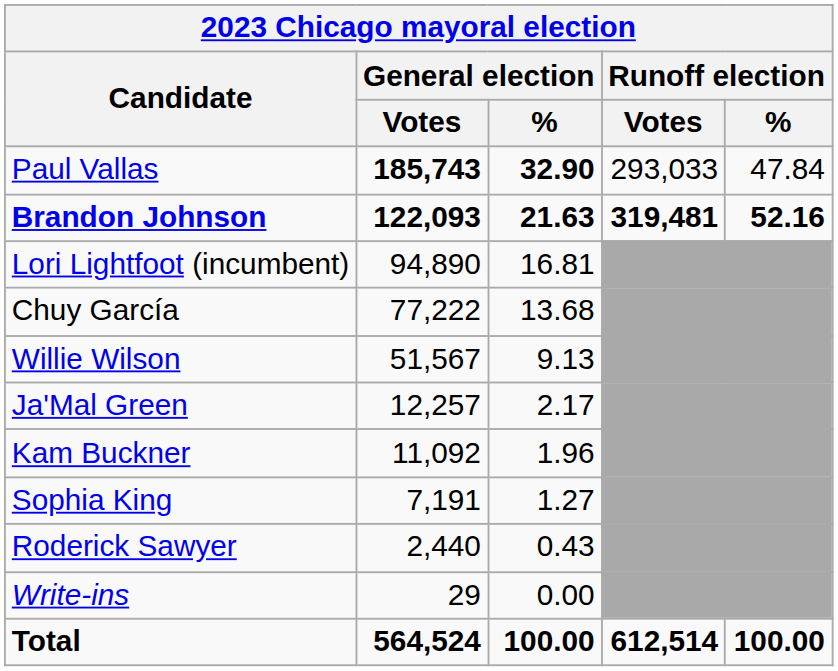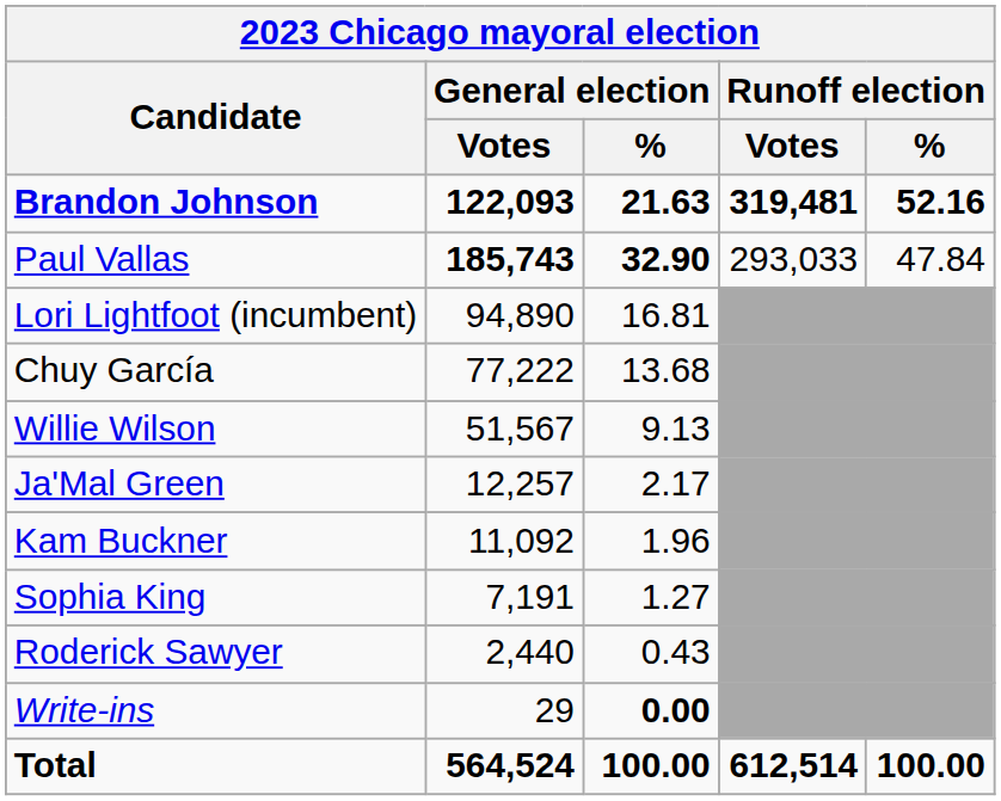 <table class="wikitable">
 <tr>
 <th colspan=5><a href='#'>2023 Chicago mayoral election</a></th>
 </tr>
 <tr>
 <th colspan="1" rowspan="2">Candidate</th>
 <th colspan="2">General election</th>
 <th colspan="2">Runoff election</th>
 </tr>
 <tr>
 <th>Votes</th>
 <th>%</th>
 <th>Votes</th>
 <th>%</th>
 </tr>
 <tr>
+<td><strong><a href='#'>Brandon Johnson</a></strong></td>
+<td align="right"><strong>122,093</strong></td>
+<td align="right"><strong>21.63</strong></td>
+<td align="right"><strong>319,481</strong></td>
+<td align="right"><strong>52.16</strong></td>
+</tr>
+<tr>
 <td><a href='#'>Paul Vallas</a></td>
 <td align="right"><strong>185,743</strong></td>
 <td align="right"><strong>32.90</strong></td>
 <td align="right">293,033</td>
 <td align="right">47.84</td>
-</tr>
-<tr>
-<td><strong><a href='#'>Brandon Johnson</a></strong></td>
-<td align="right"><strong>122,093</strong></td>
-<td align="right"><strong>21.63</strong></td>
-<td align="right"><strong>319,481</strong></td>
-<td align="right"><strong>52.16</strong></td>
 </tr>
 <tr>
 <td><a href='#'>Lori Lightfoot</a> (incumbent)</td>
 <td align="right">94,890</td>
 <td align="right">16.81</td>
 <td colspan=2 bgcolor=darkgray></td>
 </tr>
 <tr>
 <td>Chuy García</td>
 <td align="right">77,222</td>
 <td align="right">13.68</td>
 <td colspan=2 bgcolor=darkgray></td>
 </tr>
 <tr>
 <td><a href='#'>Willie Wilson</a></td>
 <td align="right">51,567</td>
 <td align="right">9.13</td>
 <td colspan=2 bgcolor=darkgray></td>
 </tr>
 <tr>
 <td><a href='#'>Ja'Mal Green</a></td>
 <td align="right">12,257</td>
 <td align="right">2.17</td>
 <td colspan=2 bgcolor=darkgray></td>
 </tr>
 <tr>
 <td><a href='#'>Kam Buckner</a></td>
 <td align="right">11,092</td>
 <td align="right">1.96</td>
 <td colspan=2 bgcolor=darkgray></td>
 </tr>
 <tr>
 <td><a href='#'>Sophia King</a></td>
 <td align="right">7,191</td>
 <td align="right">1.27</td>
 <td colspan=2 bgcolor=darkgray></td>
 </tr>
 <tr>
 <td><a href='#'>Roderick Sawyer</a></td>
 <td align="right">2,440</td>
 <td align="right">0.43</td>
 <td colspan=2 bgcolor=darkgray></td>
 </tr>
 <tr>
 <td><em><a href='#'>Write-ins</a></em></td>
 <td align="right">29</td>
-<td align="right">0.00</td>
+<td align="right"><strong>0.00</strong></td>
 <td colspan=2 bgcolor=darkgray></td>
 </tr>
 <tr>
 <td><strong>Total</strong></td>
 <td align="right"><strong>564,524</strong></td>
 <td align="right"><strong>100.00</strong></td>
 <td align="right"><strong>612,514</strong></td>
 <td align="right"><strong>100.00</strong></td>
 </tr>
 </table>
